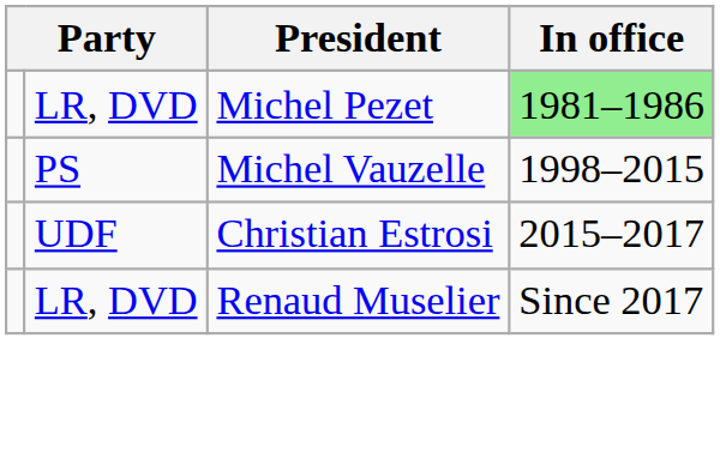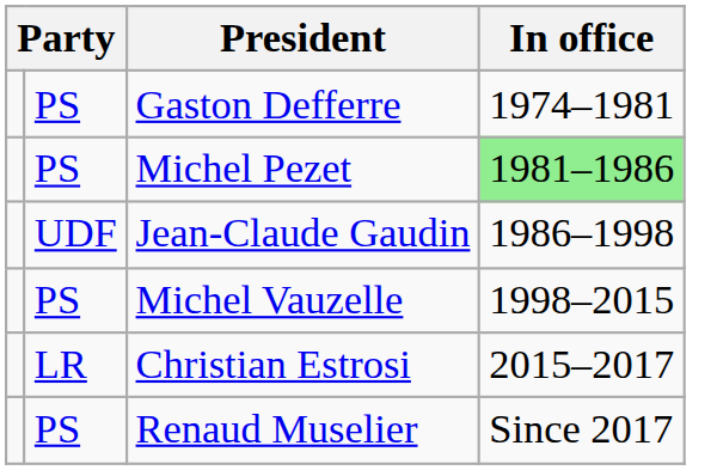 <table class="wikitable">
 <tr>
 <th colspan="2">Party</th>
 <th>President</th>
 <th>In office</th>
 </tr>
 <tr>
 <td></td>
-<td><a href='#'>LR</a>, <a href='#'>DVD</a></td>
+<td><a href='#'>PS</a></td>
+<td><a href='#'>Gaston Defferre</a></td>
+<td>1974–1981</td>
+</tr>
+<tr>
+<td></td>
+<td><a href='#'>PS</a></td>
 <td><a href='#'>Michel Pezet</a></td>
 <td style="background: lightgreen;">1981–1986</td>
+</tr>
+<tr>
+<td></td>
+<td><a href='#'>UDF</a></td>
+<td><a href='#'>Jean-Claude Gaudin</a></td>
+<td>1986–1998</td>
 </tr>
 <tr>
 <td></td>
 <td><a href='#'>PS</a></td>
 <td><a href='#'>Michel Vauzelle</a></td>
 <td>1998–2015</td>
 </tr>
 <tr>
 <td></td>
-<td><a href='#'>UDF</a></td>
+<td><a href='#'>LR</a></td>
 <td><a href='#'>Christian Estrosi</a></td>
 <td>2015–2017</td>
 </tr>
 <tr>
 <td></td>
-<td><a href='#'>LR</a>, <a href='#'>DVD</a></td>
+<td><a href='#'>PS</a></td>
 <td><a href='#'>Renaud Muselier</a></td>
 <td>Since 2017</td>
 </tr>
 </table>
